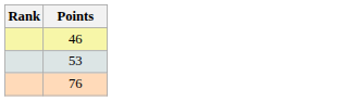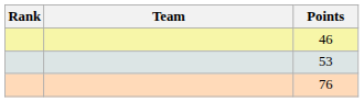 <table class="wikitable" style="text-align:center; font-size: 90%; border: gray solid 1px;border-collapse:collapse;">
 <tr bgcolor="#E4E4E4">
 <th style="border-bottom:1px solid #AAAAAA" width=10>Rank</th>
+<th style="border-bottom:1px solid #AAAAAA" width=250>Team</th>
 <th style="border-bottom:1px solid #AAAAAA" width=60>Points</th>
 </tr>
 <tr bgcolor=F7F6A8>
 <td></td>
+<td align=left></td>
 <td>46</td>
 </tr>
 <tr bgcolor=DCE5E5>
 <td></td>
+<td align=left></td>
 <td>53</td>
 </tr>
 <tr bgcolor=FFDAB9>
 <td></td>
+<td align=left></td>
 <td>76</td>
 </tr>
 </table>
